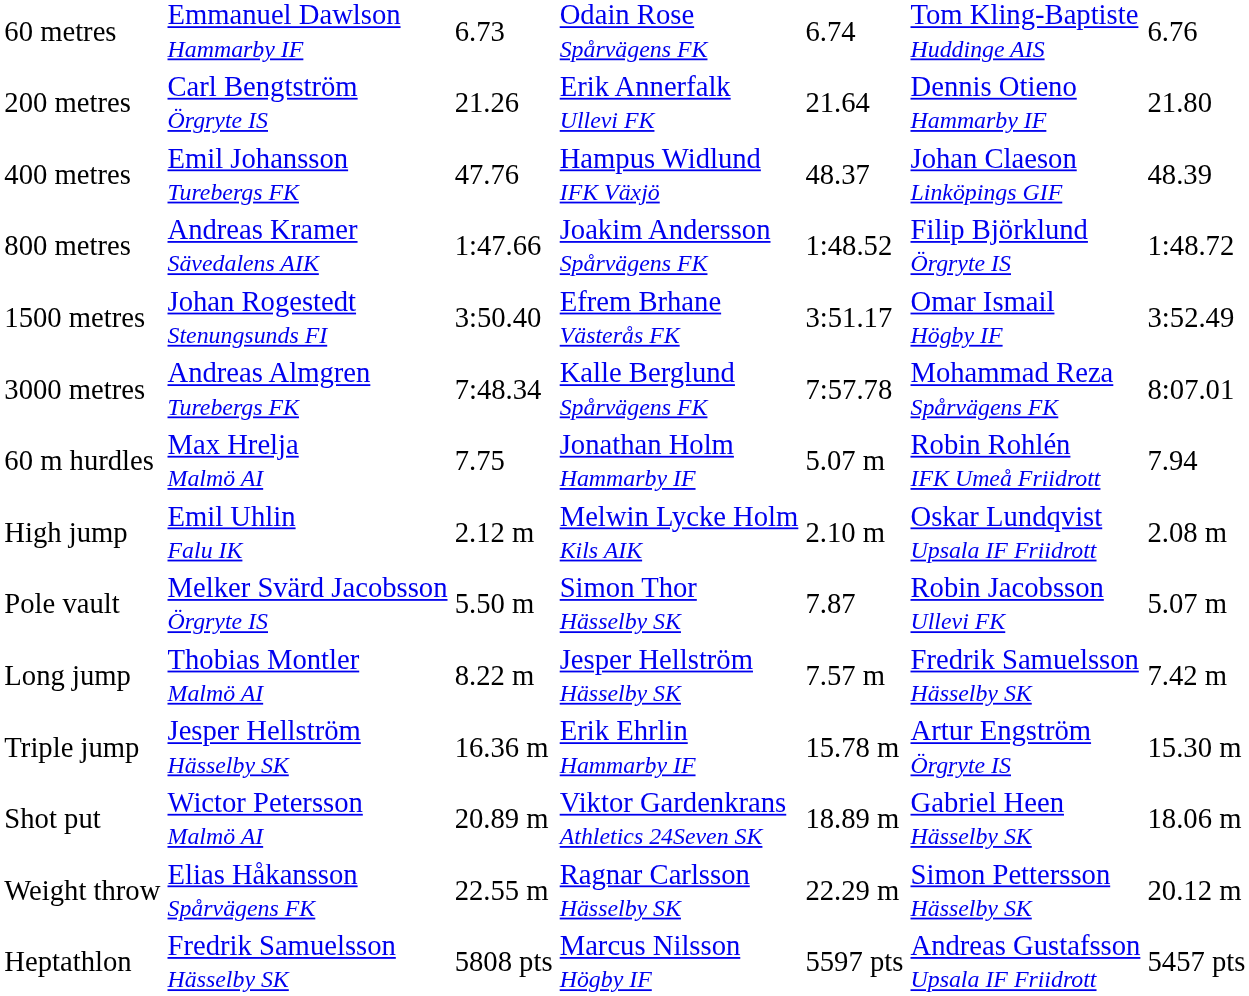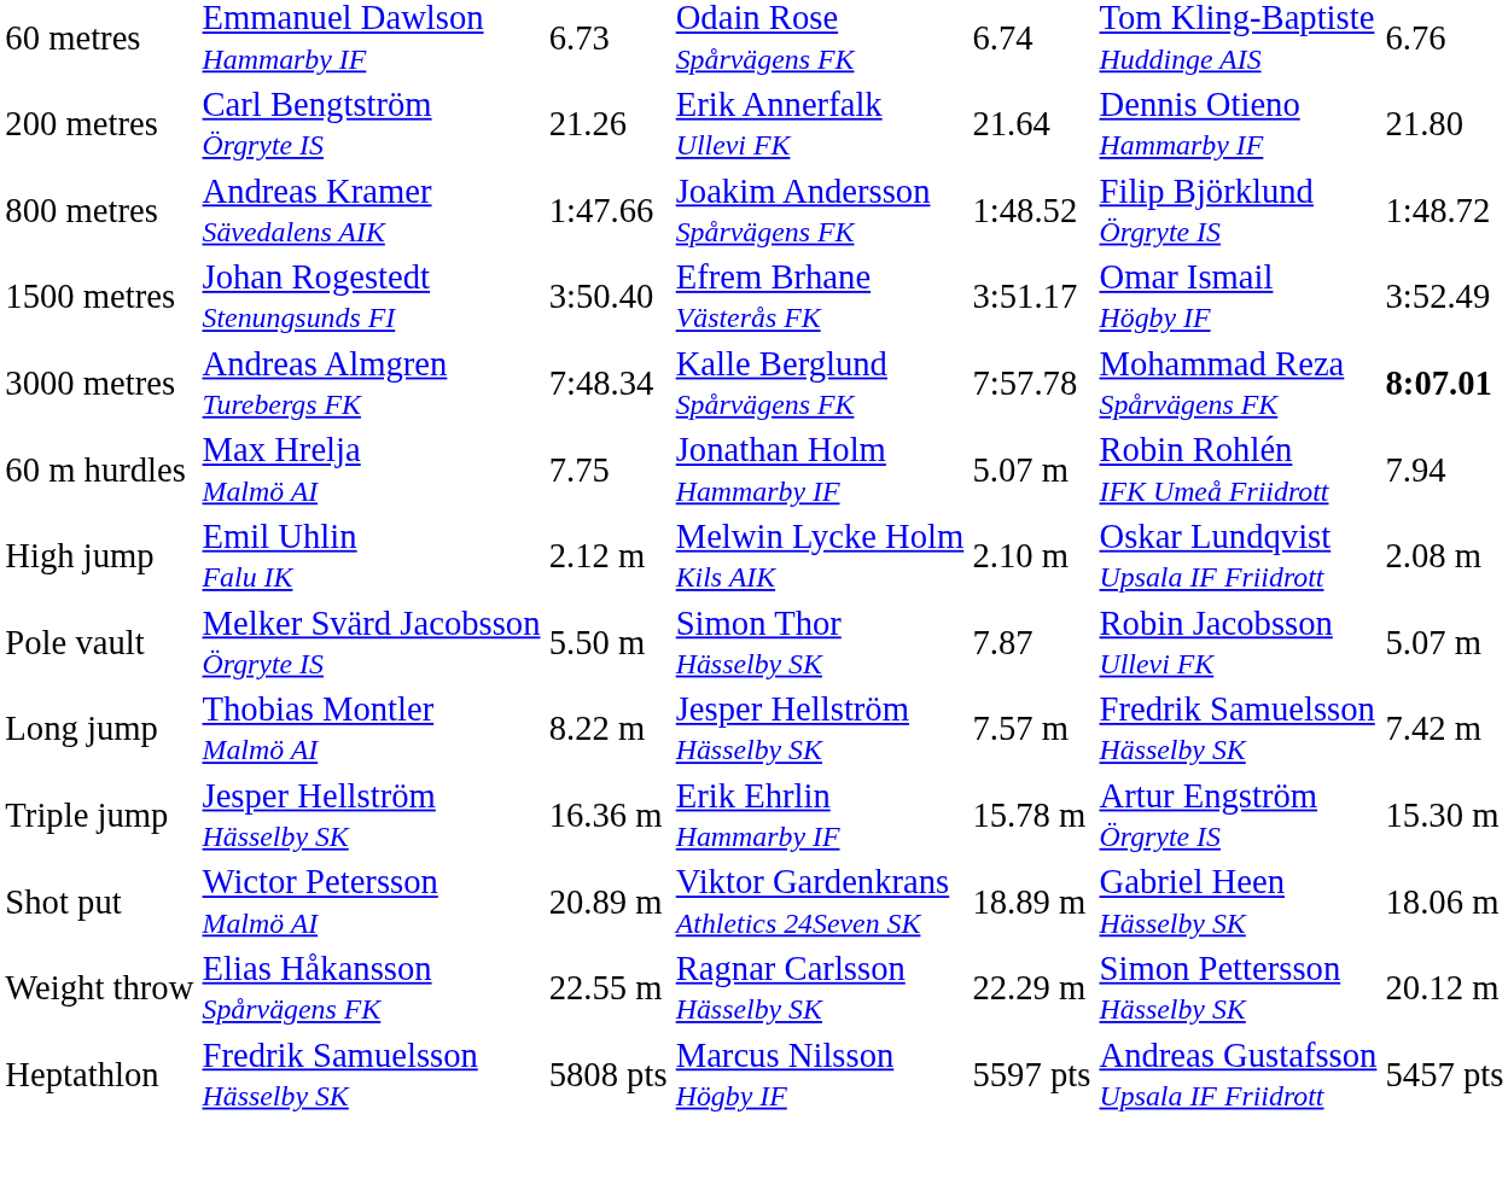 <table>
 <tr>
 <td>60 metres</td>
 <td><a href='#'>Emmanuel Dawlson</a><br><small><em><a href='#'>Hammarby IF</a></em></small></td>
 <td>6.73</td>
 <td><a href='#'>Odain Rose</a><br><small><em><a href='#'>Spårvägens FK</a></em></small></td>
 <td>6.74</td>
 <td><a href='#'>Tom Kling-Baptiste</a><br><small><em><a href='#'>Huddinge AIS</a></em></small></td>
 <td>6.76</td>
 </tr>
 <tr>
 <td>200 metres</td>
 <td><a href='#'>Carl Bengtström</a><br><small><em><a href='#'>Örgryte IS</a></em></small></td>
 <td>21.26</td>
 <td><a href='#'>Erik Annerfalk</a><br><small><em><a href='#'>Ullevi FK</a></em></small></td>
 <td>21.64</td>
 <td><a href='#'>Dennis Otieno</a><br><small><em><a href='#'>Hammarby IF</a></em></small></td>
 <td>21.80</td>
-</tr>
-<tr>
-<td>400 metres</td>
-<td><a href='#'>Emil Johansson</a><br><small><em><a href='#'>Turebergs FK</a></em></small></td>
-<td>47.76</td>
-<td><a href='#'>Hampus Widlund</a><br><small><em><a href='#'>IFK Växjö</a></em></small></td>
-<td>48.37</td>
-<td><a href='#'>Johan Claeson</a><br><small><em><a href='#'>Linköpings GIF</a></em></small></td>
-<td>48.39</td>
 </tr>
 <tr>
 <td>800 metres</td>
 <td><a href='#'>Andreas Kramer</a><br><small><em><a href='#'>Sävedalens AIK</a></em></small></td>
 <td>1:47.66</td>
 <td><a href='#'>Joakim Andersson</a><br><small><em><a href='#'>Spårvägens FK</a></em></small></td>
 <td>1:48.52</td>
 <td><a href='#'>Filip Björklund</a><br><small><em><a href='#'>Örgryte IS</a></em></small></td>
 <td>1:48.72</td>
 </tr>
 <tr>
 <td>1500 metres</td>
 <td><a href='#'>Johan Rogestedt</a><br><small><em><a href='#'>Stenungsunds FI</a></em></small></td>
 <td>3:50.40</td>
 <td><a href='#'>Efrem Brhane</a><br><small><em><a href='#'>Västerås FK</a></em></small></td>
 <td>3:51.17</td>
 <td><a href='#'>Omar Ismail</a><br><small><em><a href='#'>Högby IF</a></em></small></td>
 <td>3:52.49</td>
 </tr>
 <tr>
 <td>3000 metres</td>
 <td><a href='#'>Andreas Almgren</a><br><small><em><a href='#'>Turebergs FK</a></em></small></td>
 <td>7:48.34</td>
 <td><a href='#'>Kalle Berglund</a><br><small><em><a href='#'>Spårvägens FK</a></em></small></td>
 <td>7:57.78</td>
 <td><a href='#'>Mohammad Reza</a><br><small><em><a href='#'>Spårvägens FK</a></em></small></td>
-<td>8:07.01</td>
+<td><strong>8:07.01</strong></td>
 </tr>
 <tr>
 <td>60 m hurdles</td>
 <td><a href='#'>Max Hrelja</a><br><small><em><a href='#'>Malmö AI</a></em></small></td>
 <td>7.75</td>
 <td><a href='#'>Jonathan Holm</a><br><small><em><a href='#'>Hammarby IF</a></em></small></td>
 <td>5.07 m</td>
 <td><a href='#'>Robin Rohlén</a><br><small><em><a href='#'>IFK Umeå Friidrott</a></em></small></td>
 <td>7.94</td>
 </tr>
 <tr>
 <td>High jump</td>
 <td><a href='#'>Emil Uhlin</a><br><small><em><a href='#'>Falu IK</a></em></small></td>
 <td>2.12 m</td>
 <td><a href='#'>Melwin Lycke Holm</a><br><small><em><a href='#'>Kils AIK</a></em></small></td>
 <td>2.10 m</td>
 <td><a href='#'>Oskar Lundqvist</a><br><small><em><a href='#'>Upsala IF Friidrott</a></em></small></td>
 <td>2.08 m</td>
 </tr>
 <tr>
 <td>Pole vault</td>
 <td><a href='#'>Melker Svärd Jacobsson</a><br><small><em><a href='#'>Örgryte IS</a></em></small></td>
 <td>5.50 m</td>
 <td><a href='#'>Simon Thor</a><br><small><em><a href='#'>Hässelby SK</a></em></small></td>
 <td>7.87</td>
 <td><a href='#'>Robin Jacobsson</a><br><small><em><a href='#'>Ullevi FK</a></em></small></td>
 <td>5.07 m</td>
 </tr>
 <tr>
 <td>Long jump</td>
 <td><a href='#'>Thobias Montler</a><br><small><em><a href='#'>Malmö AI</a></em></small></td>
 <td>8.22 m</td>
 <td><a href='#'>Jesper Hellström</a><br><small><em><a href='#'>Hässelby SK</a></em></small></td>
 <td>7.57 m</td>
 <td><a href='#'>Fredrik Samuelsson</a><br><small><em><a href='#'>Hässelby SK</a></em></small></td>
 <td>7.42 m</td>
 </tr>
 <tr>
 <td>Triple jump</td>
 <td><a href='#'>Jesper Hellström</a><br><small><em><a href='#'>Hässelby SK</a></em></small></td>
 <td>16.36 m</td>
 <td><a href='#'>Erik Ehrlin</a><br><small><em><a href='#'>Hammarby IF</a></em></small></td>
 <td>15.78 m</td>
 <td><a href='#'>Artur Engström</a><br><small><em><a href='#'>Örgryte IS</a></em></small></td>
 <td>15.30 m</td>
 </tr>
 <tr>
 <td>Shot put</td>
 <td><a href='#'>Wictor Petersson</a><br><small><em><a href='#'>Malmö AI</a></em></small></td>
 <td>20.89 m</td>
 <td><a href='#'>Viktor Gardenkrans</a><br><small><em><a href='#'>Athletics 24Seven SK</a></em></small></td>
 <td>18.89 m</td>
 <td><a href='#'>Gabriel Heen</a><br><small><em><a href='#'>Hässelby SK</a></em></small></td>
 <td>18.06 m</td>
 </tr>
 <tr>
 <td>Weight throw</td>
 <td><a href='#'>Elias Håkansson</a><br><small><em><a href='#'>Spårvägens FK</a></em></small></td>
 <td>22.55 m</td>
 <td><a href='#'>Ragnar Carlsson</a><br><small><em><a href='#'>Hässelby SK</a></em></small></td>
 <td>22.29 m</td>
 <td><a href='#'>Simon Pettersson</a><br><small><em><a href='#'>Hässelby SK</a></em></small></td>
 <td>20.12 m</td>
 </tr>
 <tr>
 <td>Heptathlon</td>
 <td><a href='#'>Fredrik Samuelsson</a><br><small><em><a href='#'>Hässelby SK</a></em></small></td>
 <td>5808 pts</td>
 <td><a href='#'>Marcus Nilsson</a><br><small><em><a href='#'>Högby IF</a></em></small></td>
 <td>5597 pts</td>
 <td><a href='#'>Andreas Gustafsson</a><br><small><em><a href='#'>Upsala IF Friidrott</a></em></small></td>
 <td>5457 pts</td>
 </tr>
 <tr>
 </tr>
 </table>
